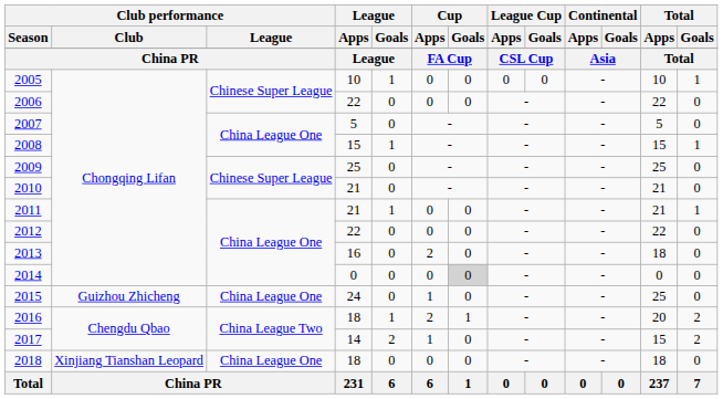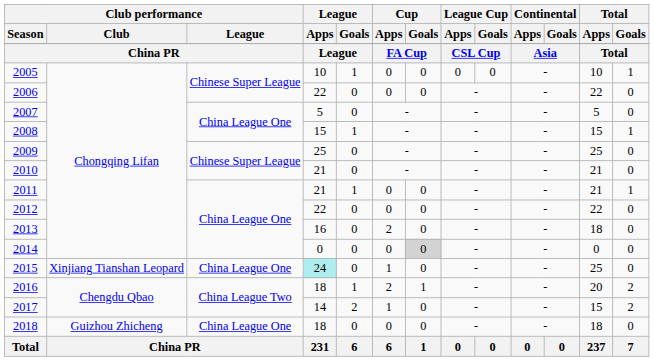 <table class="wikitable" style="text-align:center">
 <tr>
 <th colspan=3>Club performance</th>
 <th colspan=2>League</th>
 <th colspan=2>Cup</th>
 <th colspan=2>League Cup</th>
 <th colspan=2>Continental</th>
 <th colspan=2>Total</th>
 </tr>
 <tr>
 <th>Season</th>
 <th>Club</th>
 <th>League</th>
 <th>Apps</th>
 <th>Goals</th>
 <th>Apps</th>
 <th>Goals</th>
 <th>Apps</th>
 <th>Goals</th>
 <th>Apps</th>
 <th>Goals</th>
 <th>Apps</th>
 <th>Goals</th>
 </tr>
 <tr>
 </tr>
 <tr>
 <th colspan=3>China PR</th>
 <th colspan=2>League</th>
 <th colspan=2><a href='#'>FA Cup</a></th>
 <th colspan=2><a href='#'>CSL Cup</a></th>
 <th colspan=2><a href='#'>Asia</a></th>
 <th colspan=2>Total</th>
 </tr>
 <tr>
 <td><a href='#'>2005</a></td>
 <td rowspan="10"><a href='#'>Chongqing Lifan</a></td>
 <td rowspan="2"><a href='#'>Chinese Super League</a></td>
 <td>10</td>
 <td>1</td>
 <td>0</td>
 <td>0</td>
 <td>0</td>
 <td>0</td>
 <td colspan="2">-</td>
 <td>10</td>
 <td>1</td>
 </tr>
 <tr>
 <td><a href='#'>2006</a></td>
 <td>22</td>
 <td>0</td>
 <td>0</td>
 <td>0</td>
 <td colspan="2">-</td>
 <td colspan="2">-</td>
 <td>22</td>
 <td>0</td>
 </tr>
 <tr>
 <td><a href='#'>2007</a></td>
 <td rowspan="2"><a href='#'>China League One</a></td>
 <td>5</td>
 <td>0</td>
 <td colspan="2">-</td>
 <td colspan="2">-</td>
 <td colspan="2">-</td>
 <td>5</td>
 <td>0</td>
 </tr>
 <tr>
 <td><a href='#'>2008</a></td>
 <td>15</td>
 <td>1</td>
 <td colspan="2">-</td>
 <td colspan="2">-</td>
 <td colspan="2">-</td>
 <td>15</td>
 <td>1</td>
 </tr>
 <tr>
 <td><a href='#'>2009</a></td>
 <td rowspan="2"><a href='#'>Chinese Super League</a></td>
 <td>25</td>
 <td>0</td>
 <td colspan="2">-</td>
 <td colspan="2">-</td>
 <td colspan="2">-</td>
 <td>25</td>
 <td>0</td>
 </tr>
 <tr>
 <td><a href='#'>2010</a></td>
 <td>21</td>
 <td>0</td>
 <td colspan="2">-</td>
 <td colspan="2">-</td>
 <td colspan="2">-</td>
 <td>21</td>
 <td>0</td>
 </tr>
 <tr>
 <td><a href='#'>2011</a></td>
 <td rowspan="4"><a href='#'>China League One</a></td>
 <td>21</td>
 <td>1</td>
 <td>0</td>
 <td>0</td>
 <td colspan="2">-</td>
 <td colspan="2">-</td>
 <td>21</td>
 <td>1</td>
 </tr>
 <tr>
 <td><a href='#'>2012</a></td>
 <td>22</td>
 <td>0</td>
 <td>0</td>
 <td>0</td>
 <td colspan="2">-</td>
 <td colspan="2">-</td>
 <td>22</td>
 <td>0</td>
 </tr>
 <tr>
 <td><a href='#'>2013</a></td>
 <td>16</td>
 <td>0</td>
 <td>2</td>
 <td>0</td>
 <td colspan="2">-</td>
 <td colspan="2">-</td>
 <td>18</td>
 <td>0</td>
 </tr>
 <tr>
 <td><a href='#'>2014</a></td>
 <td>0</td>
 <td>0</td>
 <td>0</td>
 <td style="background: lightgrey;">0</td>
 <td colspan="2">-</td>
 <td colspan="2">-</td>
 <td>0</td>
 <td>0</td>
 </tr>
 <tr>
 <td><a href='#'>2015</a></td>
-<td rowspan="1"><a href='#'>Guizhou Zhicheng</a></td>
+<td rowspan="1"><a href='#'>Xinjiang Tianshan Leopard</a></td>
 <td rowspan="1"><a href='#'>China League One</a></td>
-<td>24</td>
+<td style="background: paleturquoise;">24</td>
 <td>0</td>
 <td>1</td>
 <td>0</td>
 <td colspan="2">-</td>
 <td colspan="2">-</td>
 <td>25</td>
 <td>0</td>
 </tr>
 <tr>
 <td><a href='#'>2016</a></td>
 <td rowspan="2"><a href='#'>Chengdu Qbao</a></td>
 <td rowspan="2"><a href='#'>China League Two</a></td>
 <td>18</td>
 <td>1</td>
 <td>2</td>
 <td>1</td>
 <td colspan="2">-</td>
 <td colspan="2">-</td>
 <td>20</td>
 <td>2</td>
 </tr>
 <tr>
 <td><a href='#'>2017</a></td>
 <td>14</td>
 <td>2</td>
 <td>1</td>
 <td>0</td>
 <td colspan="2">-</td>
 <td colspan="2">-</td>
 <td>15</td>
 <td>2</td>
 </tr>
 <tr>
 <td><a href='#'>2018</a></td>
-<td rowspan="1"><a href='#'>Xinjiang Tianshan Leopard</a></td>
+<td rowspan="1"><a href='#'>Guizhou Zhicheng</a></td>
 <td rowspan="1"><a href='#'>China League One</a></td>
 <td>18</td>
 <td>0</td>
 <td>0</td>
 <td>0</td>
 <td colspan="2">-</td>
 <td colspan="2">-</td>
 <td>18</td>
 <td>0</td>
 </tr>
 <tr>
 <th rowspan=3>Total</th>
 <th colspan=2>China PR</th>
 <th>231</th>
 <th>6</th>
 <th>6</th>
 <th>1</th>
 <th>0</th>
 <th>0</th>
 <th>0</th>
 <th>0</th>
 <th>237</th>
 <th>7</th>
 </tr>
 </table>
